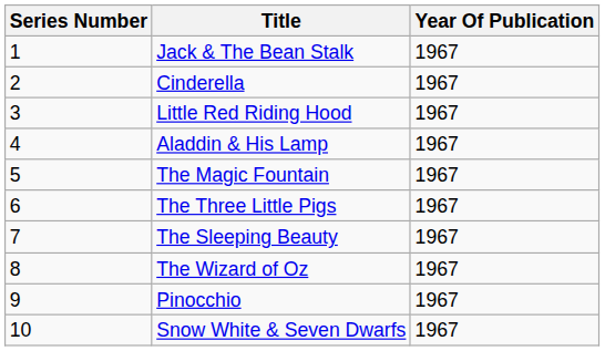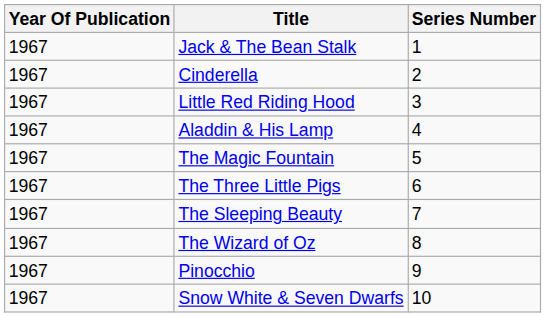 <table class="wikitable sortable" style="font-size:95%">
 <tr>
+<th scope=col>Year Of Publication</th>
+<th scope=col>Title</th>
 <th scope=col>Series Number</th>
-<th scope=col>Title</th>
-<th scope=col>Year Of Publication</th>
 </tr>
 <tr>
+<td>1967</td>
+<td><a href='#'>Jack & The Bean Stalk</a></td>
 <td>1</td>
-<td><a href='#'>Jack & The Bean Stalk</a></td>
-<td>1967</td>
 </tr>
 <tr>
+<td>1967</td>
+<td><a href='#'>Cinderella</a></td>
 <td>2</td>
-<td><a href='#'>Cinderella</a></td>
-<td>1967</td>
 </tr>
 <tr>
+<td>1967</td>
+<td><a href='#'>Little Red Riding Hood</a></td>
 <td>3</td>
-<td><a href='#'>Little Red Riding Hood</a></td>
-<td>1967</td>
 </tr>
 <tr>
+<td>1967</td>
+<td><a href='#'>Aladdin & His Lamp</a></td>
 <td>4</td>
-<td><a href='#'>Aladdin & His Lamp</a></td>
-<td>1967</td>
 </tr>
 <tr>
+<td>1967</td>
+<td><a href='#'>The Magic Fountain</a></td>
 <td>5</td>
-<td><a href='#'>The Magic Fountain</a></td>
-<td>1967</td>
 </tr>
 <tr>
+<td>1967</td>
+<td><a href='#'>The Three Little Pigs</a></td>
 <td>6</td>
-<td><a href='#'>The Three Little Pigs</a></td>
-<td>1967</td>
 </tr>
 <tr>
+<td>1967</td>
+<td><a href='#'>The Sleeping Beauty</a></td>
 <td>7</td>
-<td><a href='#'>The Sleeping Beauty</a></td>
-<td>1967</td>
 </tr>
 <tr>
+<td>1967</td>
+<td><a href='#'>The Wizard of Oz</a></td>
 <td>8</td>
-<td><a href='#'>The Wizard of Oz</a></td>
-<td>1967</td>
 </tr>
 <tr>
+<td>1967</td>
+<td><a href='#'>Pinocchio</a></td>
 <td>9</td>
-<td><a href='#'>Pinocchio</a></td>
-<td>1967</td>
 </tr>
 <tr>
+<td>1967</td>
+<td><a href='#'>Snow White & Seven Dwarfs</a></td>
 <td>10</td>
-<td><a href='#'>Snow White & Seven Dwarfs</a></td>
-<td>1967</td>
 </tr>
 </table>
